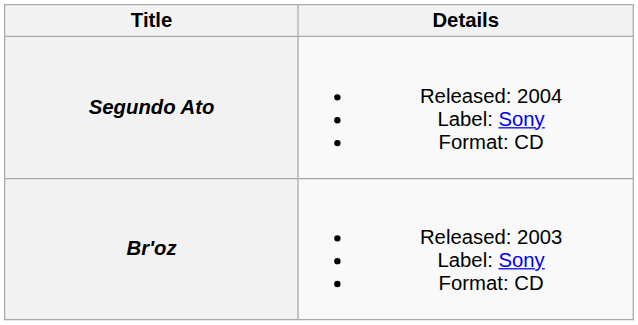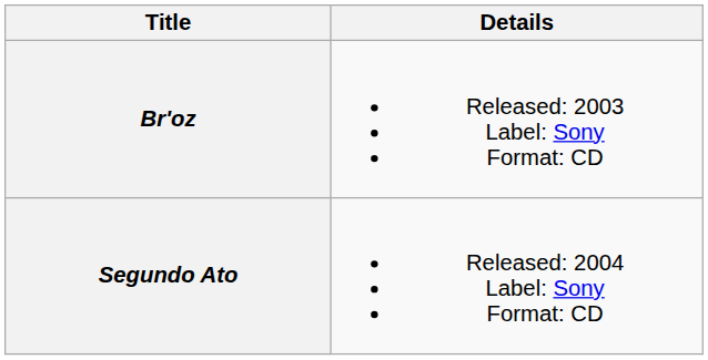 <table class="wikitable plainrowheaders" style="text-align:center;">
 <tr>
 <th scope="col" style="width:14em;">Title</th>
 <th scope="col" style="width:16em;">Details</th>
 </tr>
 <tr>
+<th scope="row"><em>Br'oz</em></th>
+<td><br><ul><li>Released: 2003</li><li>Label: <a href='#'>Sony</a></li><li>Format: CD</li></ul></td>
+</tr>
+<tr>
 <th scope="row"><em>Segundo Ato</em></th>
 <td><br><ul><li>Released: 2004</li><li>Label: <a href='#'>Sony</a></li><li>Format: CD</li></ul></td>
 </tr>
-<tr>
-<th scope="row"><em>Br'oz</em></th>
-<td><br><ul><li>Released: 2003</li><li>Label: <a href='#'>Sony</a></li><li>Format: CD</li></ul></td>
-</tr>
 </table>
